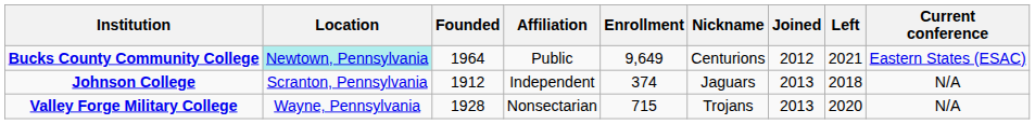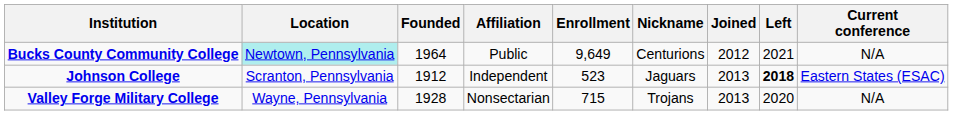 <table class="wikitable sortable" style="text-align:center;">
 <tr>
 <th>Institution</th>
 <th>Location</th>
 <th>Founded</th>
 <th>Affiliation</th>
 <th>Enrollment</th>
 <th>Nickname</th>
 <th>Joined</th>
 <th>Left</th>
 <th>Current<br>conference</th>
 </tr>
 <tr>
 <td><strong><a href='#'>Bucks County Community College</a></strong></td>
 <td style="background: paleturquoise;"><a href='#'>Newtown, Pennsylvania</a></td>
 <td>1964</td>
 <td>Public</td>
 <td>9,649</td>
 <td>Centurions</td>
 <td>2012</td>
 <td>2021</td>
-<td><a href='#'>Eastern States (ESAC)</a></td>
+<td>N/A</td>
 </tr>
 <tr>
 <td><strong><a href='#'>Johnson College</a></strong></td>
 <td><a href='#'>Scranton, Pennsylvania</a></td>
 <td>1912</td>
 <td>Independent</td>
-<td>374</td>
+<td>523</td>
 <td>Jaguars</td>
 <td>2013</td>
-<td>2018</td>
-<td>N/A</td>
+<td><strong>2018</strong></td>
+<td><a href='#'>Eastern States (ESAC)</a></td>
 </tr>
 <tr>
 <td><strong><a href='#'>Valley Forge Military College</a></strong></td>
 <td><a href='#'>Wayne, Pennsylvania</a></td>
 <td>1928</td>
 <td>Nonsectarian</td>
 <td>715</td>
 <td>Trojans</td>
 <td>2013</td>
 <td>2020</td>
 <td>N/A</td>
 </tr>
 </table>
